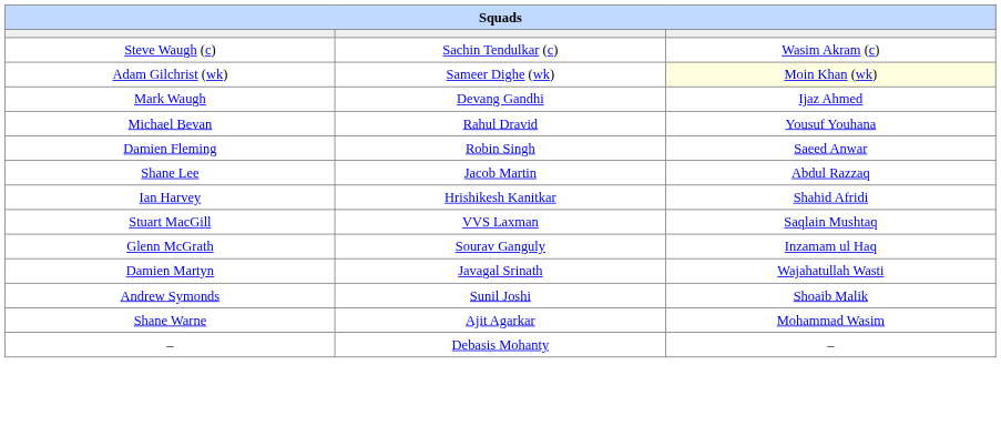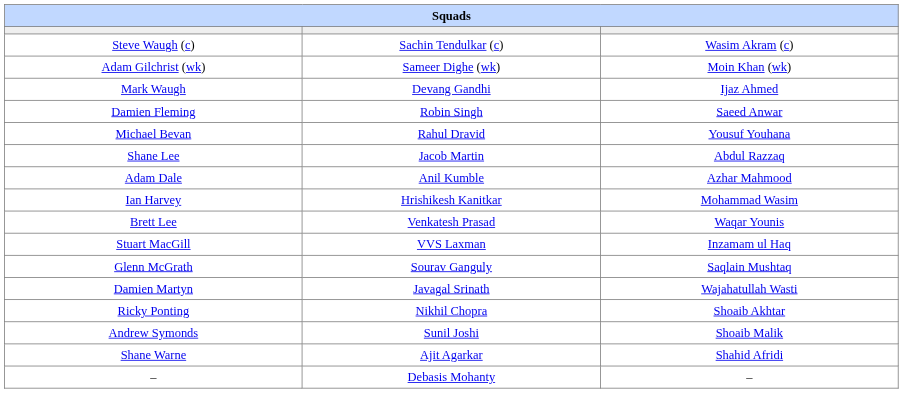 <table border="1" cellpadding="4" cellspacing="0" style="text-align:center; font-size:95%; border-collapse:collapse;" width=55%>
 <tr style="background:#C1D8FF;">
 <th colspan=3>Squads</th>
 </tr>
 <tr bgcolor="#efefef">
 <th width=15%></th>
 <th width=15%></th>
 <th width=15%></th>
 </tr>
 <tr>
 <td><a href='#'>Steve Waugh</a> (<a href='#'>c</a>)</td>
 <td><a href='#'>Sachin Tendulkar</a> (<a href='#'>c</a>)</td>
 <td><a href='#'>Wasim Akram</a> (<a href='#'>c</a>)</td>
 </tr>
 <tr>
 <td><a href='#'>Adam Gilchrist</a> (<a href='#'>wk</a>)</td>
 <td><a href='#'>Sameer Dighe</a> (<a href='#'>wk</a>)</td>
-<td style="background: lightyellow;"><a href='#'>Moin Khan</a> (<a href='#'>wk</a>)</td>
+<td><a href='#'>Moin Khan</a> (<a href='#'>wk</a>)</td>
 </tr>
 <tr>
 <td><a href='#'>Mark Waugh</a></td>
 <td><a href='#'>Devang Gandhi</a></td>
 <td><a href='#'>Ijaz Ahmed</a></td>
 </tr>
 <tr>
+<td><a href='#'>Damien Fleming</a></td>
+<td><a href='#'>Robin Singh</a></td>
+<td><a href='#'>Saeed Anwar</a></td>
+</tr>
+<tr>
 <td><a href='#'>Michael Bevan</a></td>
 <td><a href='#'>Rahul Dravid</a></td>
 <td><a href='#'>Yousuf Youhana</a></td>
-</tr>
-<tr>
-<td><a href='#'>Damien Fleming</a></td>
-<td><a href='#'>Robin Singh</a></td>
-<td><a href='#'>Saeed Anwar</a></td>
 </tr>
 <tr>
 <td><a href='#'>Shane Lee</a></td>
 <td><a href='#'>Jacob Martin</a></td>
 <td><a href='#'>Abdul Razzaq</a></td>
 </tr>
 <tr>
+<td><a href='#'>Adam Dale</a></td>
+<td><a href='#'>Anil Kumble</a></td>
+<td><a href='#'>Azhar Mahmood</a></td>
+</tr>
+<tr>
 <td><a href='#'>Ian Harvey</a></td>
 <td><a href='#'>Hrishikesh Kanitkar</a></td>
-<td><a href='#'>Shahid Afridi</a></td>
+<td><a href='#'>Mohammad Wasim</a></td>
+</tr>
+<tr>
+<td><a href='#'>Brett Lee</a></td>
+<td><a href='#'>Venkatesh Prasad</a></td>
+<td><a href='#'>Waqar Younis</a></td>
 </tr>
 <tr>
 <td><a href='#'>Stuart MacGill</a></td>
 <td><a href='#'>VVS Laxman</a></td>
-<td><a href='#'>Saqlain Mushtaq</a></td>
+<td><a href='#'>Inzamam ul Haq</a></td>
 </tr>
 <tr>
 <td><a href='#'>Glenn McGrath</a></td>
 <td><a href='#'>Sourav Ganguly</a></td>
-<td><a href='#'>Inzamam ul Haq</a></td>
+<td><a href='#'>Saqlain Mushtaq</a></td>
 </tr>
 <tr>
 <td><a href='#'>Damien Martyn</a></td>
 <td><a href='#'>Javagal Srinath</a></td>
 <td><a href='#'>Wajahatullah Wasti</a></td>
+</tr>
+<tr>
+<td><a href='#'>Ricky Ponting</a></td>
+<td><a href='#'>Nikhil Chopra</a></td>
+<td><a href='#'>Shoaib Akhtar</a></td>
 </tr>
 <tr>
 <td><a href='#'>Andrew Symonds</a></td>
 <td><a href='#'>Sunil Joshi</a></td>
 <td><a href='#'>Shoaib Malik</a></td>
 </tr>
 <tr>
 <td><a href='#'>Shane Warne</a></td>
 <td><a href='#'>Ajit Agarkar</a></td>
-<td><a href='#'>Mohammad Wasim</a></td>
+<td><a href='#'>Shahid Afridi</a></td>
 </tr>
 <tr>
 <td>–</td>
 <td><a href='#'>Debasis Mohanty</a></td>
 <td>–</td>
 </tr>
 </table>
